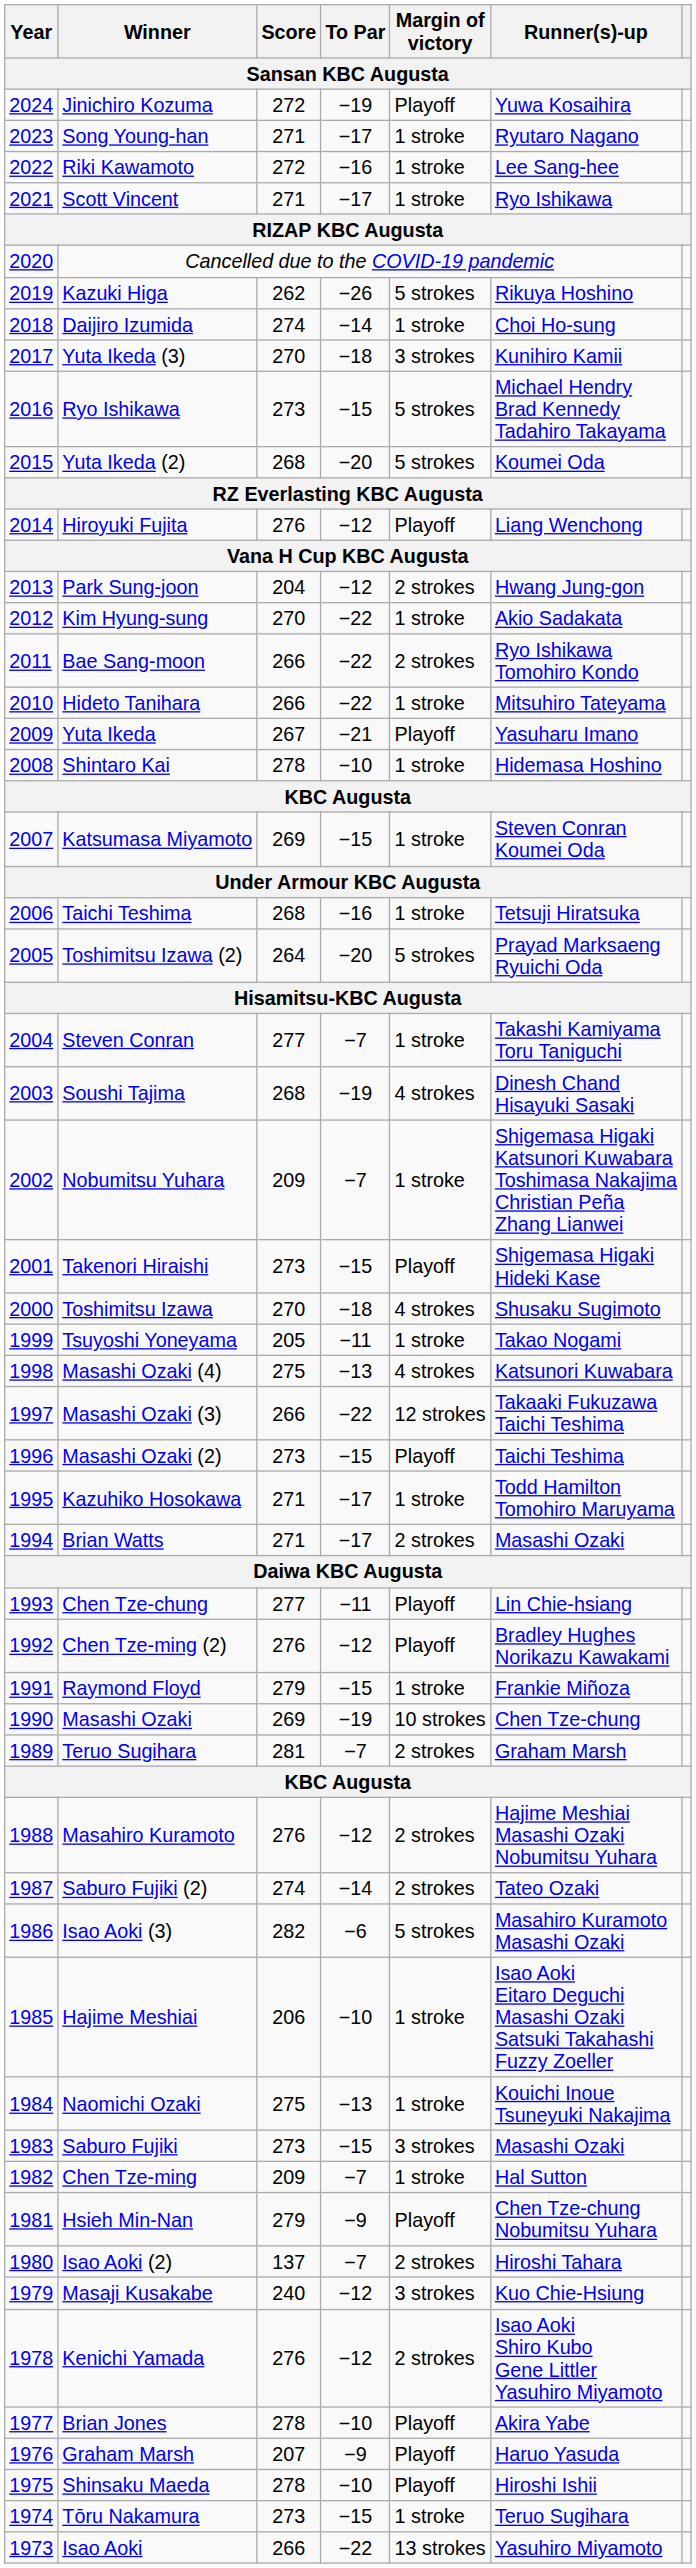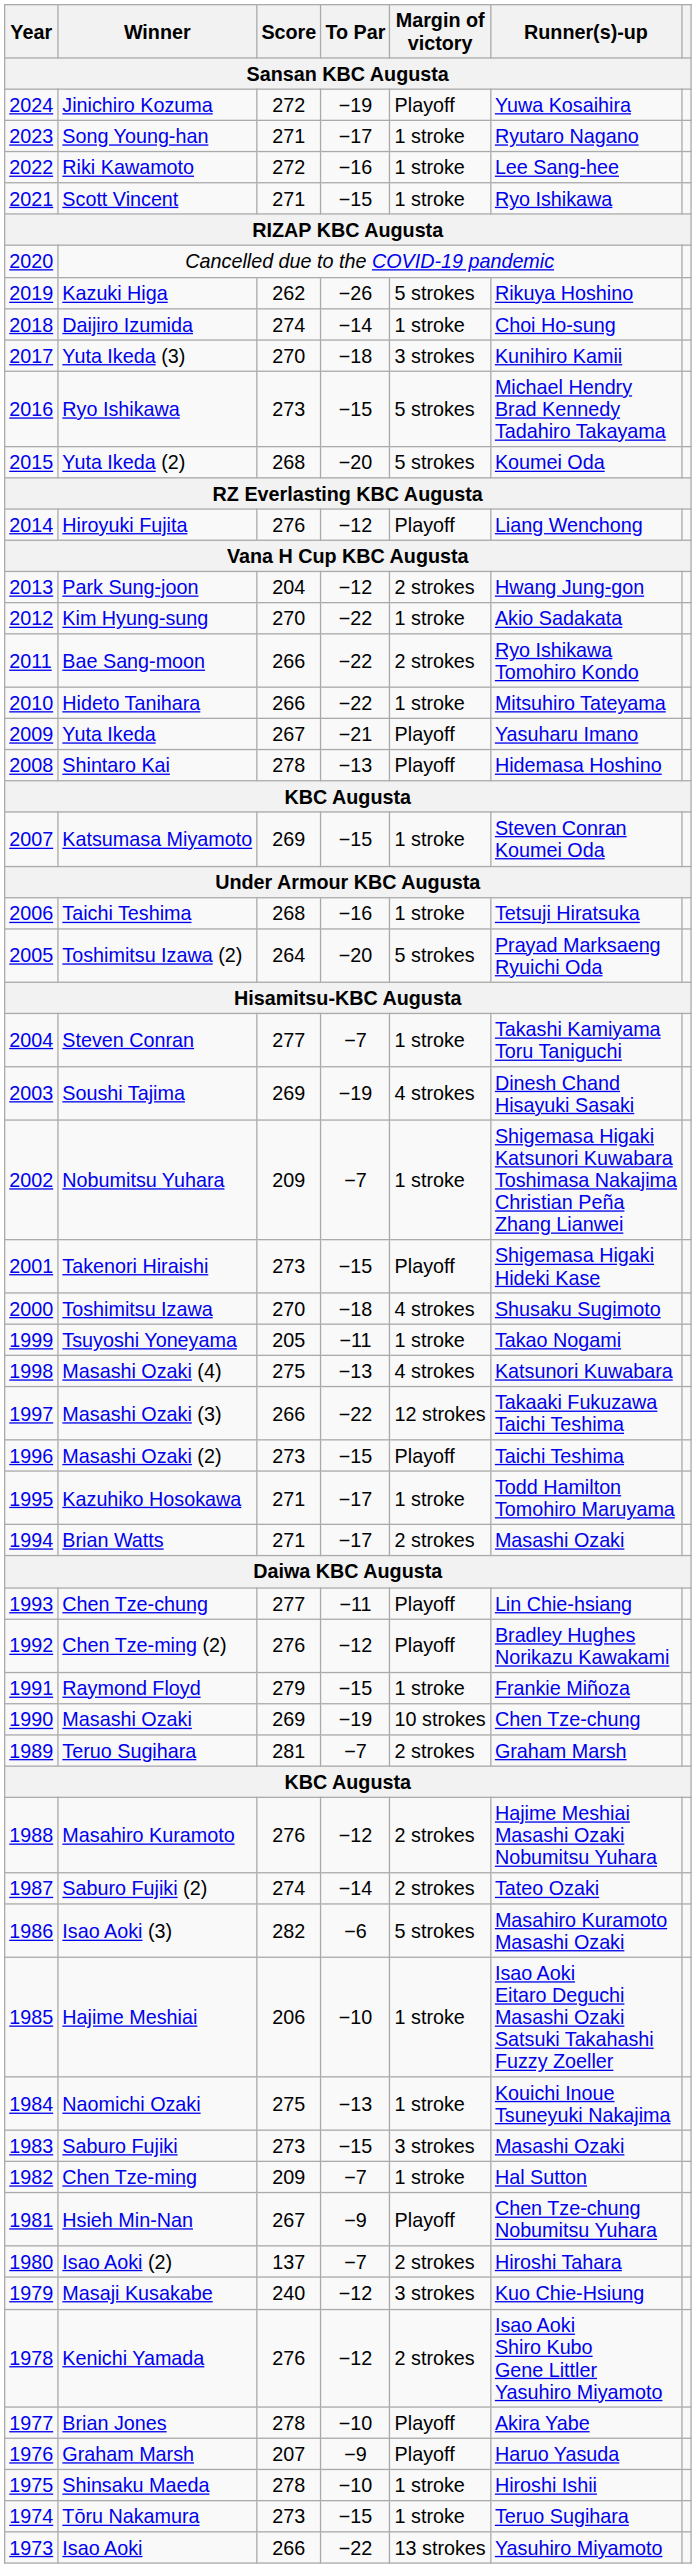 <table class=wikitable style="font-size:95%">
 <tr>
 <th>Year</th>
 <th>Winner</th>
 <th>Score</th>
 <th>To Par</th>
 <th>Margin of<br>victory</th>
 <th>Runner(s)-up</th>
 <th></th>
 </tr>
 <tr>
 <th colspan=7>Sansan KBC Augusta</th>
 </tr>
 <tr>
 <td><a href='#'>2024</a></td>
 <td> <a href='#'>Jinichiro Kozuma</a></td>
 <td align=center>272</td>
 <td align=center>−19</td>
 <td>Playoff</td>
 <td> <a href='#'>Yuwa Kosaihira</a></td>
 <td></td>
 </tr>
 <tr>
 <td><a href='#'>2023</a></td>
 <td> <a href='#'>Song Young-han</a></td>
 <td align=center>271</td>
 <td align=center>−17</td>
 <td>1 stroke</td>
 <td> <a href='#'>Ryutaro Nagano</a></td>
 <td></td>
 </tr>
 <tr>
 <td><a href='#'>2022</a></td>
 <td> <a href='#'>Riki Kawamoto</a></td>
 <td align=center>272</td>
 <td align=center>−16</td>
 <td>1 stroke</td>
 <td> <a href='#'>Lee Sang-hee</a></td>
 <td></td>
 </tr>
 <tr>
 <td><a href='#'>2021</a></td>
 <td> <a href='#'>Scott Vincent</a></td>
 <td align=center>271</td>
-<td align=center>−17</td>
+<td align=center>−15</td>
 <td>1 stroke</td>
 <td> <a href='#'>Ryo Ishikawa</a></td>
 <td></td>
 </tr>
 <tr>
 <th colspan=7>RIZAP KBC Augusta</th>
 </tr>
 <tr>
 <td><a href='#'>2020</a></td>
 <td align=center colspan=5><em>Cancelled due to the <a href='#'>COVID-19 pandemic</a></em></td>
 <td></td>
 </tr>
 <tr>
 <td><a href='#'>2019</a></td>
 <td> <a href='#'>Kazuki Higa</a></td>
 <td align=center>262</td>
 <td align=center>−26</td>
 <td>5 strokes</td>
 <td> <a href='#'>Rikuya Hoshino</a></td>
 <td></td>
 </tr>
 <tr>
 <td><a href='#'>2018</a></td>
 <td> <a href='#'>Daijiro Izumida</a></td>
 <td align=center>274</td>
 <td align=center>−14</td>
 <td>1 stroke</td>
 <td> <a href='#'>Choi Ho-sung</a></td>
 <td></td>
 </tr>
 <tr>
 <td><a href='#'>2017</a></td>
 <td> <a href='#'>Yuta Ikeda</a> (3)</td>
 <td align=center>270</td>
 <td align=center>−18</td>
 <td>3 strokes</td>
 <td> <a href='#'>Kunihiro Kamii</a></td>
 <td></td>
 </tr>
 <tr>
 <td><a href='#'>2016</a></td>
 <td> <a href='#'>Ryo Ishikawa</a></td>
 <td align=center>273</td>
 <td align=center>−15</td>
 <td>5 strokes</td>
 <td> <a href='#'>Michael Hendry</a><br> <a href='#'>Brad Kennedy</a><br> <a href='#'>Tadahiro Takayama</a></td>
 <td></td>
 </tr>
 <tr>
 <td><a href='#'>2015</a></td>
 <td> <a href='#'>Yuta Ikeda</a> (2)</td>
 <td align=center>268</td>
 <td align=center>−20</td>
 <td>5 strokes</td>
 <td> <a href='#'>Koumei Oda</a></td>
 <td></td>
 </tr>
 <tr>
 <th colspan=7>RZ Everlasting KBC Augusta</th>
 </tr>
 <tr>
 <td><a href='#'>2014</a></td>
 <td> <a href='#'>Hiroyuki Fujita</a></td>
 <td align=center>276</td>
 <td align=center>−12</td>
 <td>Playoff</td>
 <td> <a href='#'>Liang Wenchong</a></td>
 <td></td>
 </tr>
 <tr>
 <th colspan=7>Vana H Cup KBC Augusta</th>
 </tr>
 <tr>
 <td><a href='#'>2013</a></td>
 <td> <a href='#'>Park Sung-joon</a></td>
 <td align=center>204</td>
 <td align=center>−12</td>
 <td>2 strokes</td>
 <td> <a href='#'>Hwang Jung-gon</a></td>
 <td></td>
 </tr>
 <tr>
 <td><a href='#'>2012</a></td>
 <td> <a href='#'>Kim Hyung-sung</a></td>
 <td align=center>270</td>
 <td align=center>−22</td>
 <td>1 stroke</td>
 <td> <a href='#'>Akio Sadakata</a></td>
 <td></td>
 </tr>
 <tr>
 <td><a href='#'>2011</a></td>
 <td> <a href='#'>Bae Sang-moon</a></td>
 <td align=center>266</td>
 <td align=center>−22</td>
 <td>2 strokes</td>
 <td> <a href='#'>Ryo Ishikawa</a><br> <a href='#'>Tomohiro Kondo</a></td>
 <td></td>
 </tr>
 <tr>
 <td><a href='#'>2010</a></td>
 <td> <a href='#'>Hideto Tanihara</a></td>
 <td align=center>266</td>
 <td align=center>−22</td>
 <td>1 stroke</td>
 <td> <a href='#'>Mitsuhiro Tateyama</a></td>
 <td></td>
 </tr>
 <tr>
 <td><a href='#'>2009</a></td>
 <td> <a href='#'>Yuta Ikeda</a></td>
 <td align=center>267</td>
 <td align=center>−21</td>
 <td>Playoff</td>
 <td> <a href='#'>Yasuharu Imano</a></td>
 <td></td>
 </tr>
 <tr>
 <td><a href='#'>2008</a></td>
 <td> <a href='#'>Shintaro Kai</a></td>
 <td align=center>278</td>
-<td align=center>−10</td>
-<td>1 stroke</td>
+<td align=center>−13</td>
+<td>Playoff</td>
 <td> <a href='#'>Hidemasa Hoshino</a></td>
 <td></td>
 </tr>
 <tr>
 <th colspan=7>KBC Augusta</th>
 </tr>
 <tr>
 <td><a href='#'>2007</a></td>
 <td> <a href='#'>Katsumasa Miyamoto</a></td>
 <td align=center>269</td>
 <td align=center>−15</td>
 <td>1 stroke</td>
 <td> <a href='#'>Steven Conran</a><br> <a href='#'>Koumei Oda</a></td>
 <td></td>
 </tr>
 <tr>
 <th colspan=7>Under Armour KBC Augusta</th>
 </tr>
 <tr>
 <td><a href='#'>2006</a></td>
 <td> <a href='#'>Taichi Teshima</a></td>
 <td align=center>268</td>
 <td align=center>−16</td>
 <td>1 stroke</td>
 <td> <a href='#'>Tetsuji Hiratsuka</a></td>
 <td></td>
 </tr>
 <tr>
 <td><a href='#'>2005</a></td>
 <td> <a href='#'>Toshimitsu Izawa</a> (2)</td>
 <td align=center>264</td>
 <td align=center>−20</td>
 <td>5 strokes</td>
 <td> <a href='#'>Prayad Marksaeng</a><br> <a href='#'>Ryuichi Oda</a></td>
 <td></td>
 </tr>
 <tr>
 <th colspan=7>Hisamitsu-KBC Augusta</th>
 </tr>
 <tr>
 <td><a href='#'>2004</a></td>
 <td> <a href='#'>Steven Conran</a></td>
 <td align=center>277</td>
 <td align=center>−7</td>
 <td>1 stroke</td>
 <td> <a href='#'>Takashi Kamiyama</a><br> <a href='#'>Toru Taniguchi</a></td>
 <td></td>
 </tr>
 <tr>
 <td><a href='#'>2003</a></td>
 <td> <a href='#'>Soushi Tajima</a></td>
-<td align=center>268</td>
+<td align=center>269</td>
 <td align=center>−19</td>
 <td>4 strokes</td>
 <td> <a href='#'>Dinesh Chand</a><br> <a href='#'>Hisayuki Sasaki</a></td>
 <td></td>
 </tr>
 <tr>
 <td><a href='#'>2002</a></td>
 <td> <a href='#'>Nobumitsu Yuhara</a></td>
 <td align=center>209</td>
 <td align=center>−7</td>
 <td>1 stroke</td>
 <td> <a href='#'>Shigemasa Higaki</a><br> <a href='#'>Katsunori Kuwabara</a><br> <a href='#'>Toshimasa Nakajima</a><br> <a href='#'>Christian Peña</a><br> <a href='#'>Zhang Lianwei</a></td>
 <td></td>
 </tr>
 <tr>
 <td><a href='#'>2001</a></td>
 <td> <a href='#'>Takenori Hiraishi</a></td>
 <td align=center>273</td>
 <td align=center>−15</td>
 <td>Playoff</td>
 <td> <a href='#'>Shigemasa Higaki</a><br> <a href='#'>Hideki Kase</a></td>
 <td></td>
 </tr>
 <tr>
 <td><a href='#'>2000</a></td>
 <td> <a href='#'>Toshimitsu Izawa</a></td>
 <td align=center>270</td>
 <td align=center>−18</td>
 <td>4 strokes</td>
 <td> <a href='#'>Shusaku Sugimoto</a></td>
 <td></td>
 </tr>
 <tr>
 <td><a href='#'>1999</a></td>
 <td> <a href='#'>Tsuyoshi Yoneyama</a></td>
 <td align=center>205</td>
 <td align=center>−11</td>
 <td>1 stroke</td>
 <td> <a href='#'>Takao Nogami</a></td>
 <td></td>
 </tr>
 <tr>
 <td><a href='#'>1998</a></td>
 <td> <a href='#'>Masashi Ozaki</a> (4)</td>
 <td align=center>275</td>
 <td align=center>−13</td>
 <td>4 strokes</td>
 <td> <a href='#'>Katsunori Kuwabara</a></td>
 <td></td>
 </tr>
 <tr>
 <td><a href='#'>1997</a></td>
 <td> <a href='#'>Masashi Ozaki</a> (3)</td>
 <td align=center>266</td>
 <td align=center>−22</td>
 <td>12 strokes</td>
 <td> <a href='#'>Takaaki Fukuzawa</a><br> <a href='#'>Taichi Teshima</a></td>
 <td></td>
 </tr>
 <tr>
 <td><a href='#'>1996</a></td>
 <td> <a href='#'>Masashi Ozaki</a> (2)</td>
 <td align=center>273</td>
 <td align=center>−15</td>
 <td>Playoff</td>
 <td> <a href='#'>Taichi Teshima</a></td>
 <td></td>
 </tr>
 <tr>
 <td><a href='#'>1995</a></td>
 <td> <a href='#'>Kazuhiko Hosokawa</a></td>
 <td align=center>271</td>
 <td align=center>−17</td>
 <td>1 stroke</td>
 <td> <a href='#'>Todd Hamilton</a><br> <a href='#'>Tomohiro Maruyama</a></td>
 <td></td>
 </tr>
 <tr>
 <td><a href='#'>1994</a></td>
 <td> <a href='#'>Brian Watts</a></td>
 <td align=center>271</td>
 <td align=center>−17</td>
 <td>2 strokes</td>
 <td> <a href='#'>Masashi Ozaki</a></td>
 <td></td>
 </tr>
 <tr>
 <th colspan=7>Daiwa KBC Augusta</th>
 </tr>
 <tr>
 <td><a href='#'>1993</a></td>
 <td> <a href='#'>Chen Tze-chung</a></td>
 <td align=center>277</td>
 <td align=center>−11</td>
 <td>Playoff</td>
 <td> <a href='#'>Lin Chie-hsiang</a></td>
 <td></td>
 </tr>
 <tr>
 <td><a href='#'>1992</a></td>
 <td> <a href='#'>Chen Tze-ming</a> (2)</td>
 <td align=center>276</td>
 <td align=center>−12</td>
 <td>Playoff</td>
 <td> <a href='#'>Bradley Hughes</a><br> <a href='#'>Norikazu Kawakami</a></td>
 <td></td>
 </tr>
 <tr>
 <td><a href='#'>1991</a></td>
 <td> <a href='#'>Raymond Floyd</a></td>
 <td align=center>279</td>
 <td align=center>−15</td>
 <td>1 stroke</td>
 <td> <a href='#'>Frankie Miñoza</a></td>
 <td></td>
 </tr>
 <tr>
 <td><a href='#'>1990</a></td>
 <td> <a href='#'>Masashi Ozaki</a></td>
 <td align=center>269</td>
 <td align=center>−19</td>
 <td>10 strokes</td>
 <td> <a href='#'>Chen Tze-chung</a></td>
 <td></td>
 </tr>
 <tr>
 <td><a href='#'>1989</a></td>
 <td> <a href='#'>Teruo Sugihara</a></td>
 <td align=center>281</td>
 <td align=center>−7</td>
 <td>2 strokes</td>
 <td> <a href='#'>Graham Marsh</a></td>
 <td></td>
 </tr>
 <tr>
 <th colspan=7>KBC Augusta</th>
 </tr>
 <tr>
 <td><a href='#'>1988</a></td>
 <td> <a href='#'>Masahiro Kuramoto</a></td>
 <td align=center>276</td>
 <td align=center>−12</td>
 <td>2 strokes</td>
 <td> <a href='#'>Hajime Meshiai</a><br> <a href='#'>Masashi Ozaki</a><br> <a href='#'>Nobumitsu Yuhara</a></td>
 <td></td>
 </tr>
 <tr>
 <td><a href='#'>1987</a></td>
 <td> <a href='#'>Saburo Fujiki</a> (2)</td>
 <td align=center>274</td>
 <td align=center>−14</td>
 <td>2 strokes</td>
 <td> <a href='#'>Tateo Ozaki</a></td>
 <td></td>
 </tr>
 <tr>
 <td><a href='#'>1986</a></td>
 <td> <a href='#'>Isao Aoki</a> (3)</td>
 <td align=center>282</td>
 <td align=center>−6</td>
 <td>5 strokes</td>
 <td> <a href='#'>Masahiro Kuramoto</a><br> <a href='#'>Masashi Ozaki</a></td>
 <td></td>
 </tr>
 <tr>
 <td><a href='#'>1985</a></td>
 <td> <a href='#'>Hajime Meshiai</a></td>
 <td align=center>206</td>
 <td align=center>−10</td>
 <td>1 stroke</td>
 <td> <a href='#'>Isao Aoki</a><br> <a href='#'>Eitaro Deguchi</a><br> <a href='#'>Masashi Ozaki</a><br> <a href='#'>Satsuki Takahashi</a><br> <a href='#'>Fuzzy Zoeller</a></td>
 <td></td>
 </tr>
 <tr>
 <td><a href='#'>1984</a></td>
 <td> <a href='#'>Naomichi Ozaki</a></td>
 <td align=center>275</td>
 <td align=center>−13</td>
 <td>1 stroke</td>
 <td> <a href='#'>Kouichi Inoue</a><br> <a href='#'>Tsuneyuki Nakajima</a></td>
 <td></td>
 </tr>
 <tr>
 <td><a href='#'>1983</a></td>
 <td> <a href='#'>Saburo Fujiki</a></td>
 <td align=center>273</td>
 <td align=center>−15</td>
 <td>3 strokes</td>
 <td> <a href='#'>Masashi Ozaki</a></td>
 <td></td>
 </tr>
 <tr>
 <td><a href='#'>1982</a></td>
 <td> <a href='#'>Chen Tze-ming</a></td>
 <td align=center>209</td>
 <td align=center>−7</td>
 <td>1 stroke</td>
 <td> <a href='#'>Hal Sutton</a></td>
 <td></td>
 </tr>
 <tr>
 <td><a href='#'>1981</a></td>
 <td> <a href='#'>Hsieh Min-Nan</a></td>
-<td align=center>279</td>
+<td align=center>267</td>
 <td align=center>−9</td>
 <td>Playoff</td>
 <td> <a href='#'>Chen Tze-chung</a><br> <a href='#'>Nobumitsu Yuhara</a></td>
 <td></td>
 </tr>
 <tr>
 <td><a href='#'>1980</a></td>
 <td> <a href='#'>Isao Aoki</a> (2)</td>
 <td align=center>137</td>
 <td align=center>−7</td>
 <td>2 strokes</td>
 <td> <a href='#'>Hiroshi Tahara</a></td>
 <td></td>
 </tr>
 <tr>
 <td><a href='#'>1979</a></td>
 <td> <a href='#'>Masaji Kusakabe</a></td>
 <td align=center>240</td>
 <td align=center>−12</td>
 <td>3 strokes</td>
 <td> <a href='#'>Kuo Chie-Hsiung</a></td>
 <td></td>
 </tr>
 <tr>
 <td><a href='#'>1978</a></td>
 <td> <a href='#'>Kenichi Yamada</a></td>
 <td align=center>276</td>
 <td align=center>−12</td>
 <td>2 strokes</td>
 <td> <a href='#'>Isao Aoki</a><br> <a href='#'>Shiro Kubo</a><br> <a href='#'>Gene Littler</a><br> <a href='#'>Yasuhiro Miyamoto</a></td>
 <td></td>
 </tr>
 <tr>
 <td><a href='#'>1977</a></td>
 <td> <a href='#'>Brian Jones</a></td>
 <td align=center>278</td>
 <td align=center>−10</td>
 <td>Playoff</td>
 <td> <a href='#'>Akira Yabe</a></td>
 <td></td>
 </tr>
 <tr>
 <td><a href='#'>1976</a></td>
 <td> <a href='#'>Graham Marsh</a></td>
 <td align=center>207</td>
 <td align=center>−9</td>
 <td>Playoff</td>
 <td> <a href='#'>Haruo Yasuda</a></td>
 <td></td>
 </tr>
 <tr>
 <td><a href='#'>1975</a></td>
 <td> <a href='#'>Shinsaku Maeda</a></td>
 <td align=center>278</td>
 <td align=center>−10</td>
-<td>Playoff</td>
+<td>1 stroke</td>
 <td> <a href='#'>Hiroshi Ishii</a></td>
 <td></td>
 </tr>
 <tr>
 <td><a href='#'>1974</a></td>
 <td> <a href='#'>Tōru Nakamura</a></td>
 <td align=center>273</td>
 <td align=center>−15</td>
 <td>1 stroke</td>
 <td> <a href='#'>Teruo Sugihara</a></td>
 <td></td>
 </tr>
 <tr>
 <td><a href='#'>1973</a></td>
 <td> <a href='#'>Isao Aoki</a></td>
 <td align=center>266</td>
 <td align=center>−22</td>
 <td>13 strokes</td>
 <td> <a href='#'>Yasuhiro Miyamoto</a></td>
 <td></td>
 </tr>
 </table>
